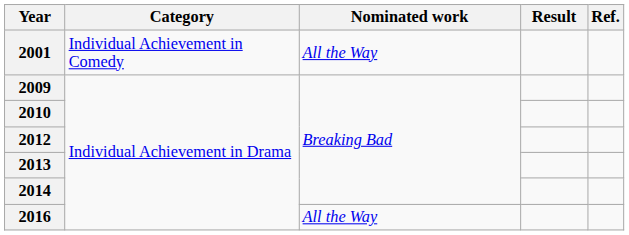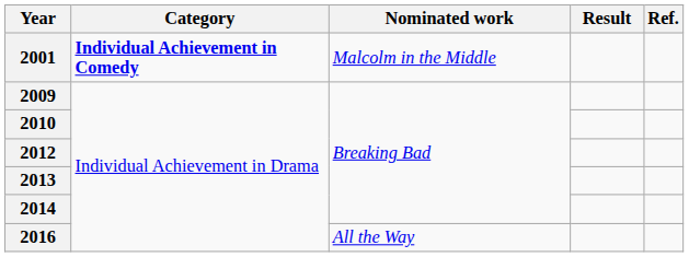 <table class=wikitable>
 <tr>
 <th scope="col" style="width:5em;">Year</th>
 <th scope="col" style="width:26em;">Category</th>
 <th scope="col" style="width:25em;">Nominated work</th>
 <th scope="col" style="width:5em;">Result</th>
 <th>Ref.</th>
 </tr>
 <tr>
 <th style="text-align:center;">2001</th>
-<td><a href='#'>Individual Achievement in Comedy</a></td>
-<td><em><a href='#'>All the Way</a></em></td>
+<td><strong><a href='#'>Individual Achievement in Comedy</a></strong></td>
+<td><em><a href='#'>Malcolm in the Middle</a></em></td>
 <td></td>
 <td style="text-align:center;"></td>
 </tr>
 <tr>
 <th scope=row>2009</th>
 <td rowspan="6"><a href='#'>Individual Achievement in Drama</a></td>
 <td rowspan="5"><em><a href='#'>Breaking Bad</a></em></td>
 <td></td>
 <td style="text-align:center;"></td>
 </tr>
 <tr>
 <th scope=row>2010</th>
 <td></td>
 <td style="text-align:center;"></td>
 </tr>
 <tr>
 <th scope=row>2012</th>
 <td></td>
 <td style="text-align:center;"></td>
 </tr>
 <tr>
 <th scope=row>2013</th>
 <td></td>
 <td style="text-align:center;"></td>
 </tr>
 <tr>
 <th scope=row>2014</th>
 <td></td>
 <td style="text-align:center;"></td>
 </tr>
 <tr>
 <th scope=row>2016</th>
 <td><em><a href='#'>All the Way</a></em></td>
 <td></td>
 <td style="text-align:center;"></td>
 </tr>
 </table>
